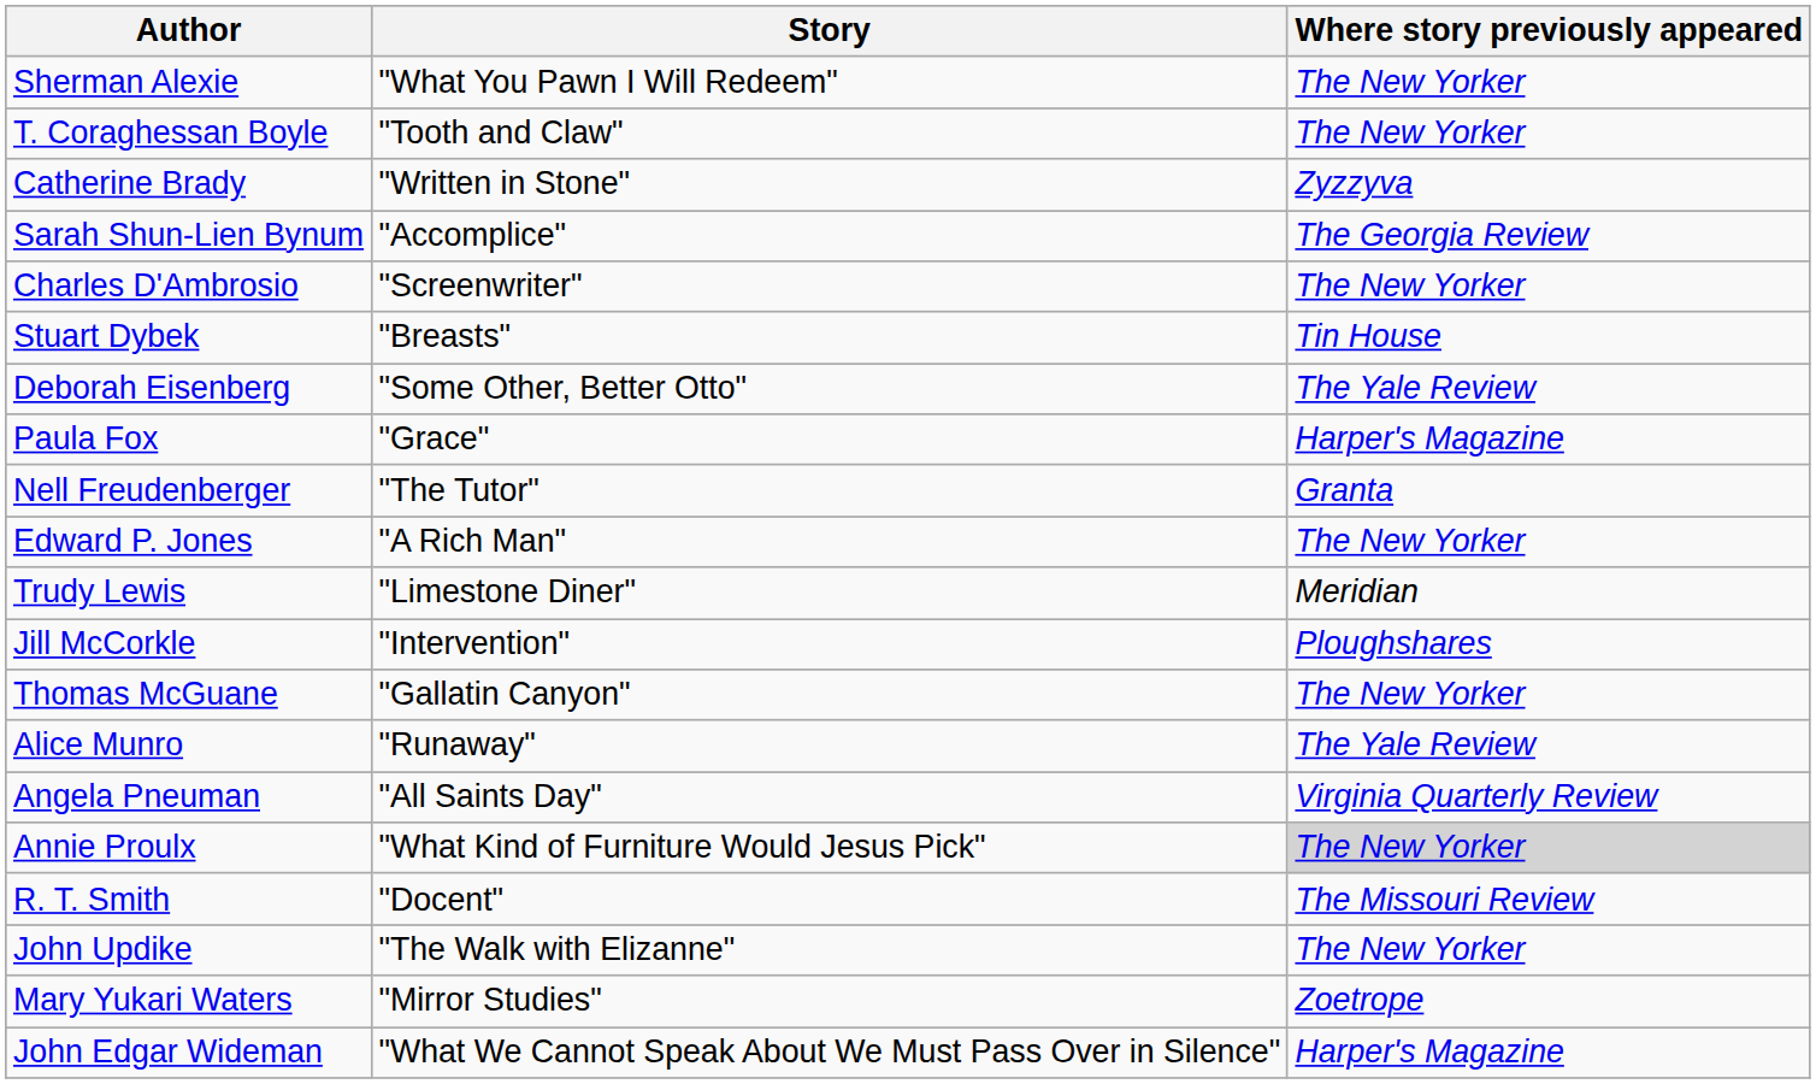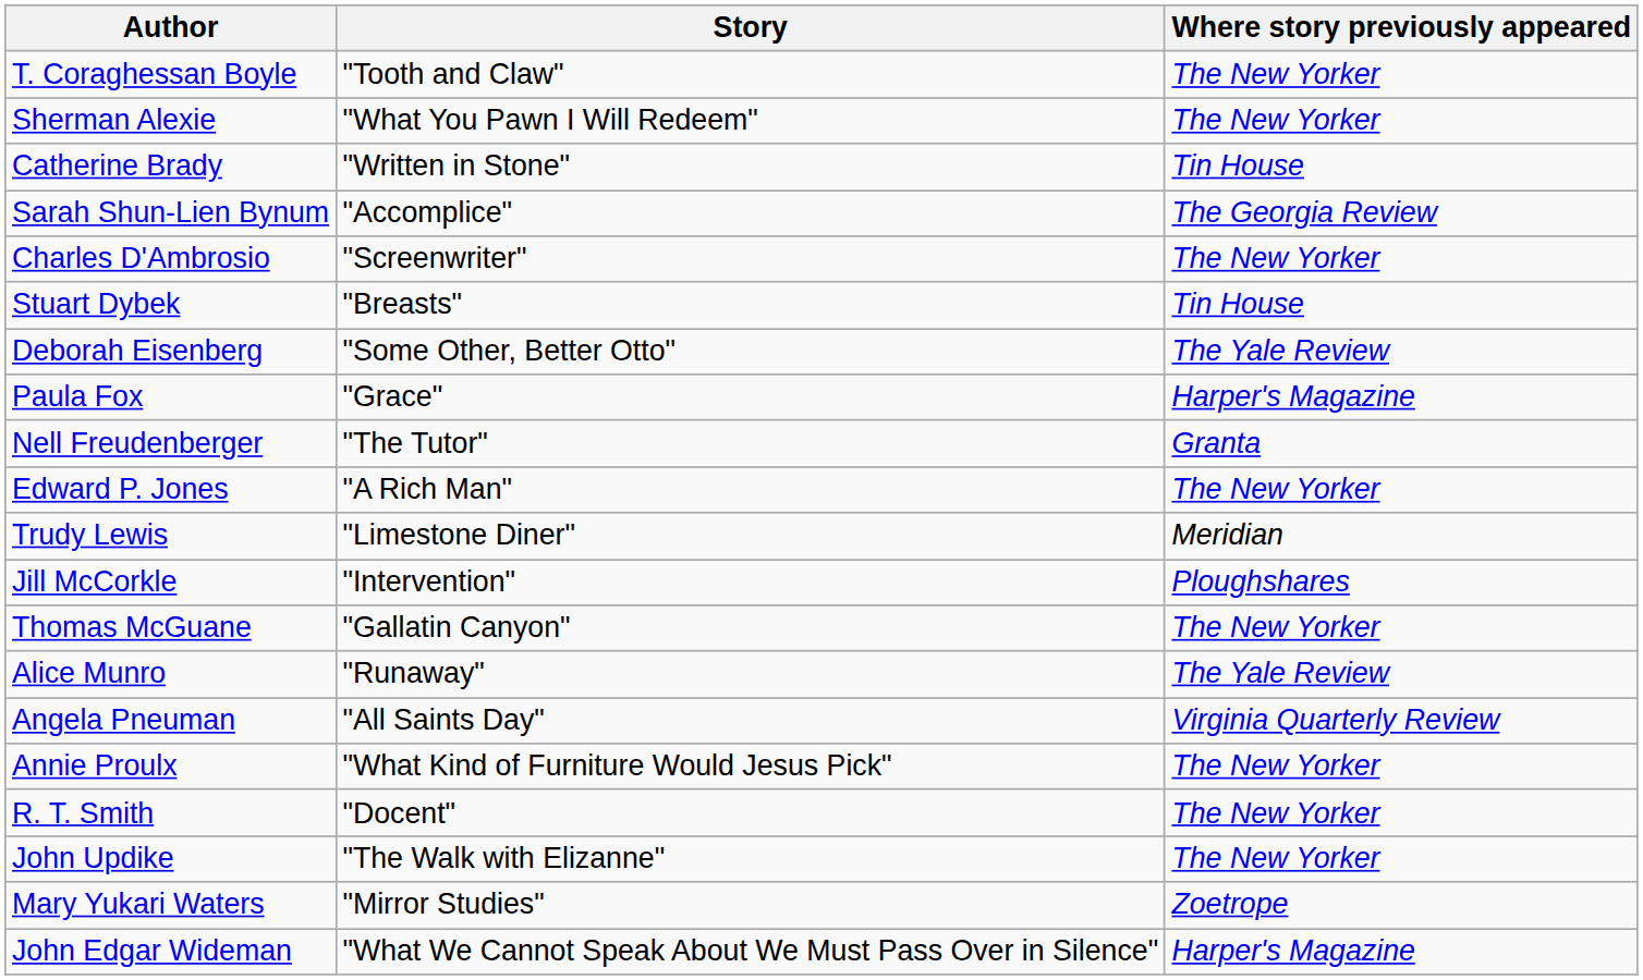 <table class="wikitable">
 <tr>
 <th>Author</th>
 <th>Story</th>
 <th>Where story previously appeared</th>
 </tr>
 <tr>
+<td><a href='#'>T. Coraghessan Boyle</a></td>
+<td>"Tooth and Claw"</td>
+<td><em><a href='#'>The New Yorker</a></em></td>
+</tr>
+<tr>
 <td><a href='#'>Sherman Alexie</a></td>
 <td>"What You Pawn I Will Redeem"</td>
 <td><em><a href='#'>The New Yorker</a></em></td>
 </tr>
 <tr>
-<td><a href='#'>T. Coraghessan Boyle</a></td>
-<td>"Tooth and Claw"</td>
-<td><em><a href='#'>The New Yorker</a></em></td>
-</tr>
-<tr>
 <td><a href='#'>Catherine Brady</a></td>
 <td>"Written in Stone"</td>
-<td><em><a href='#'>Zyzzyva</a></em></td>
+<td><em><a href='#'>Tin House</a></em></td>
 </tr>
 <tr>
 <td><a href='#'>Sarah Shun-Lien Bynum</a></td>
 <td>"Accomplice"</td>
 <td><em><a href='#'>The Georgia Review</a></em></td>
 </tr>
 <tr>
 <td><a href='#'>Charles D'Ambrosio</a></td>
 <td>"Screenwriter"</td>
 <td><em><a href='#'>The New Yorker</a></em></td>
 </tr>
 <tr>
 <td><a href='#'>Stuart Dybek</a></td>
 <td>"Breasts"</td>
 <td><em><a href='#'>Tin House</a></em></td>
 </tr>
 <tr>
 <td><a href='#'>Deborah Eisenberg</a></td>
 <td>"Some Other, Better Otto"</td>
 <td><em><a href='#'>The Yale Review</a></em></td>
 </tr>
 <tr>
 <td><a href='#'>Paula Fox</a></td>
 <td>"Grace"</td>
 <td><em><a href='#'>Harper's Magazine</a></em></td>
 </tr>
 <tr>
 <td><a href='#'>Nell Freudenberger</a></td>
 <td>"The Tutor"</td>
 <td><em><a href='#'>Granta</a></em></td>
 </tr>
 <tr>
 <td><a href='#'>Edward P. Jones</a></td>
 <td>"A Rich Man"</td>
 <td><em><a href='#'>The New Yorker</a></em></td>
 </tr>
 <tr>
 <td><a href='#'>Trudy Lewis</a></td>
 <td>"Limestone Diner"</td>
 <td><em>Meridian</em></td>
 </tr>
 <tr>
 <td><a href='#'>Jill McCorkle</a></td>
 <td>"Intervention"</td>
 <td><em><a href='#'>Ploughshares</a></em></td>
 </tr>
 <tr>
 <td><a href='#'>Thomas McGuane</a></td>
 <td>"Gallatin Canyon"</td>
 <td><em><a href='#'>The New Yorker</a></em></td>
 </tr>
 <tr>
 <td><a href='#'>Alice Munro</a></td>
 <td>"Runaway"</td>
 <td><em><a href='#'>The Yale Review</a></em></td>
 </tr>
 <tr>
 <td><a href='#'>Angela Pneuman</a></td>
 <td>"All Saints Day"</td>
 <td><em><a href='#'>Virginia Quarterly Review</a></em></td>
 </tr>
 <tr>
 <td><a href='#'>Annie Proulx</a></td>
 <td>"What Kind of Furniture Would Jesus Pick"</td>
-<td style="background: lightgrey;"><em><a href='#'>The New Yorker</a></em></td>
+<td><em><a href='#'>The New Yorker</a></em></td>
 </tr>
 <tr>
 <td><a href='#'>R. T. Smith</a></td>
 <td>"Docent"</td>
-<td><em><a href='#'>The Missouri Review</a></em></td>
+<td><em><a href='#'>The New Yorker</a></em></td>
 </tr>
 <tr>
 <td><a href='#'>John Updike</a></td>
 <td>"The Walk with Elizanne"</td>
 <td><em><a href='#'>The New Yorker</a></em></td>
 </tr>
 <tr>
 <td><a href='#'>Mary Yukari Waters</a></td>
 <td>"Mirror Studies"</td>
 <td><em><a href='#'>Zoetrope</a></em></td>
 </tr>
 <tr>
 <td><a href='#'>John Edgar Wideman</a></td>
 <td>"What We Cannot Speak About We Must Pass Over in Silence"</td>
 <td><em><a href='#'>Harper's Magazine</a></em></td>
 </tr>
 </table>
